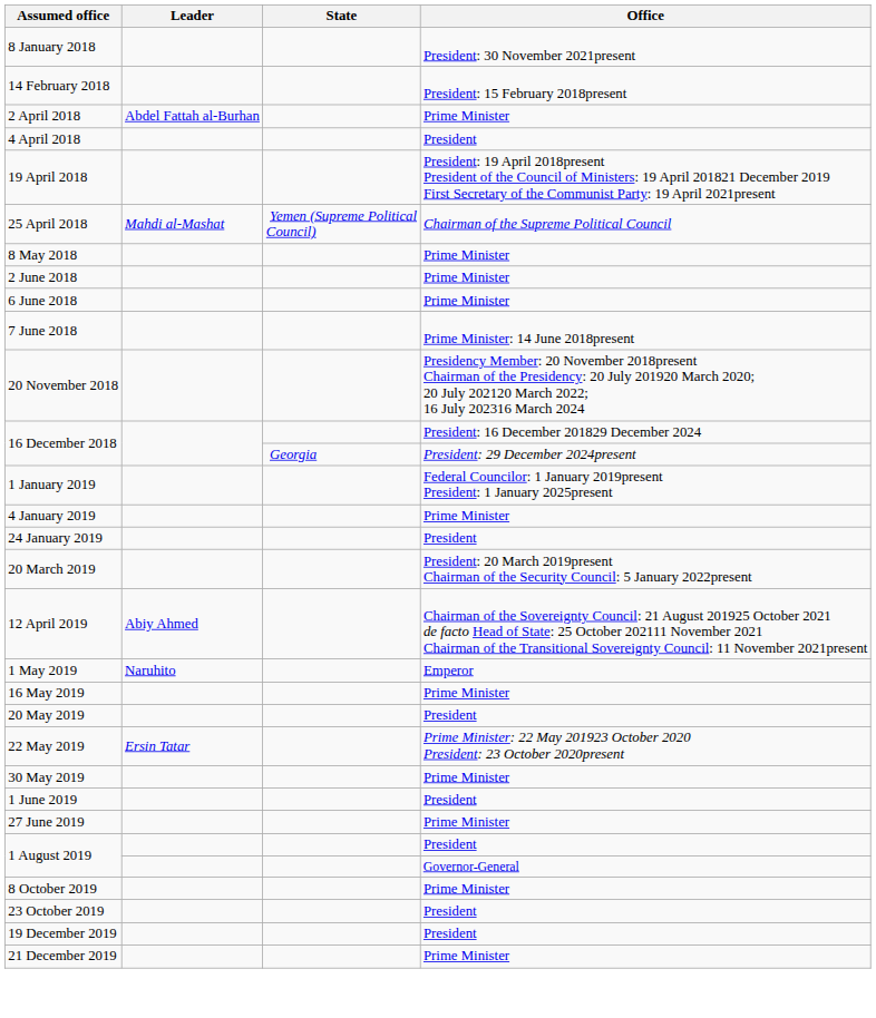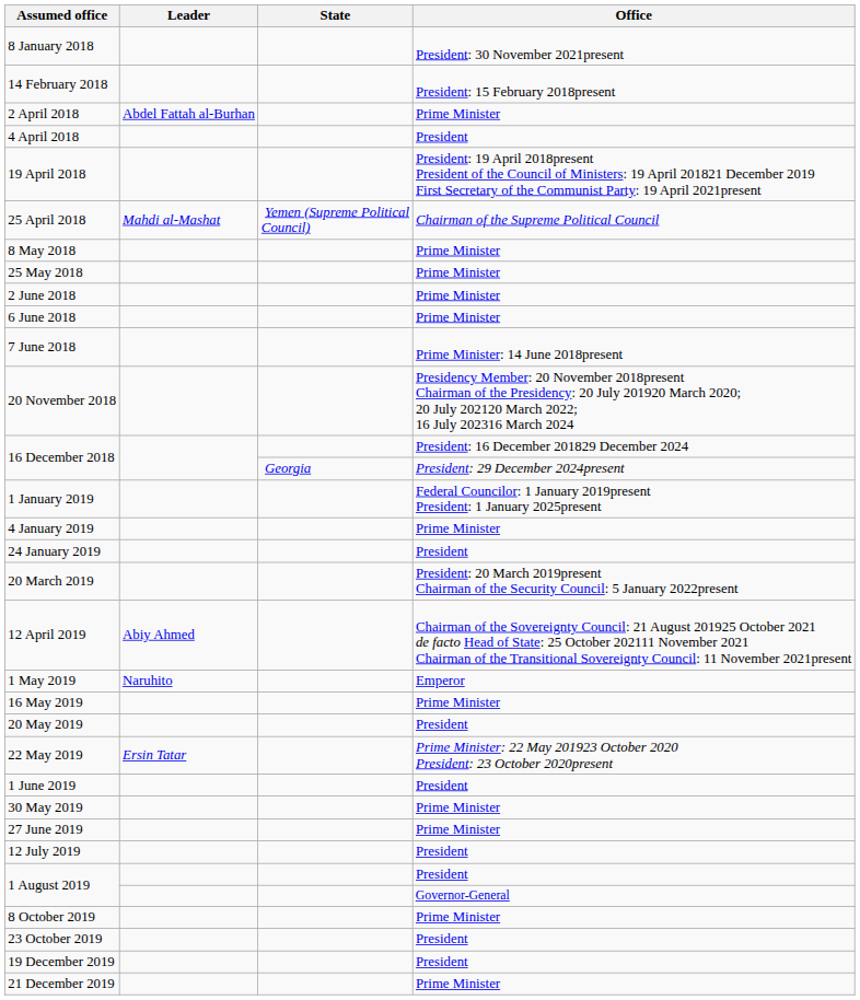 <table class="wikitable sortable">
 <tr>
 <th>Assumed office</th>
 <th>Leader</th>
 <th>State</th>
 <th class=unsortable>Office</th>
 </tr>
 <tr>
 <td>8 January 2018</td>
 <td></td>
 <td></td>
 <td><br><a href='#'>President</a>: 30 November 2021present</td>
 </tr>
 <tr>
 <td>14 February 2018</td>
 <td></td>
 <td></td>
 <td><br><a href='#'>President</a>: 15 February 2018present</td>
 </tr>
 <tr>
 <td>2 April 2018</td>
 <td data-sort-value=Burhan><a href='#'>Abdel Fattah al-Burhan</a></td>
 <td></td>
 <td><a href='#'>Prime Minister</a></td>
 </tr>
 <tr>
 <td>4 April 2018</td>
 <td></td>
 <td></td>
 <td><a href='#'>President</a></td>
 </tr>
 <tr>
 <td>19 April 2018</td>
 <td></td>
 <td></td>
 <td><a href='#'>President</a>: 19 April 2018present<br><a href='#'>President of the Council of Ministers</a>: 19 April 201821 December 2019<br><a href='#'>First Secretary of the Communist Party</a>: 19 April 2021present</td>
 </tr>
 <tr>
 <td>25 April 2018</td>
 <td data-sort-value=al-Mashat><em><a href='#'>Mahdi al-Mashat</a></em></td>
 <td> <em><a href='#'>Yemen (Supreme Political<br>Council)</a></em></td>
 <td><em><a href='#'>Chairman of the Supreme Political Council</a></em></td>
 </tr>
 <tr>
 <td>8 May 2018</td>
+<td></td>
+<td></td>
+<td><a href='#'>Prime Minister</a></td>
+</tr>
+<tr>
+<td>25 May 2018</td>
 <td></td>
 <td></td>
 <td><a href='#'>Prime Minister</a></td>
 </tr>
 <tr>
 <td>2 June 2018</td>
 <td></td>
 <td></td>
 <td><a href='#'>Prime Minister</a></td>
 </tr>
 <tr>
 <td>6 June 2018</td>
 <td></td>
 <td></td>
 <td><a href='#'>Prime Minister</a></td>
 </tr>
 <tr>
 <td>7 June 2018</td>
 <td></td>
 <td></td>
 <td><br><a href='#'>Prime Minister</a>: 14 June 2018present</td>
 </tr>
 <tr>
 <td>20 November 2018</td>
 <td></td>
 <td></td>
 <td><a href='#'>Presidency Member</a>: 20 November 2018present<br><a href='#'>Chairman of the Presidency</a>: 20 July 201920 March 2020;<br>20 July 202120 March 2022;<br>16 July 202316 March 2024</td>
 </tr>
 <tr>
 <td rowspan=2>16 December 2018</td>
 <td rowspan=2></td>
 <td></td>
 <td><a href='#'>President</a>: 16 December 201829 December 2024</td>
 </tr>
 <tr>
 <td><em> <a href='#'>Georgia</a></em></td>
 <td><em><a href='#'>President</a>: 29 December 2024present</em></td>
 </tr>
 <tr>
 <td>1 January 2019</td>
 <td></td>
 <td></td>
 <td><a href='#'>Federal Councilor</a>: 1 January 2019present<br><a href='#'>President</a>: 1 January 2025present</td>
 </tr>
 <tr>
 <td>4 January 2019</td>
 <td></td>
 <td></td>
 <td><a href='#'>Prime Minister</a></td>
 </tr>
 <tr>
 <td>24 January 2019</td>
 <td></td>
 <td></td>
 <td><a href='#'>President</a></td>
 </tr>
 <tr>
 <td>20 March 2019</td>
 <td></td>
 <td></td>
 <td><a href='#'>President</a>: 20 March 2019present<br><a href='#'>Chairman of the Security Council</a>: 5 January 2022present</td>
 </tr>
 <tr>
 <td>12 April 2019</td>
 <td><a href='#'>Abiy Ahmed</a></td>
 <td></td>
 <td><br><a href='#'>Chairman of the Sovereignty Council</a>: 21 August 201925 October 2021<br><em>de facto</em> <a href='#'>Head of State</a>: 25 October 202111 November 2021<br><a href='#'>Chairman of the Transitional Sovereignty Council</a>: 11 November 2021present</td>
 </tr>
 <tr>
 <td>1 May 2019</td>
 <td><a href='#'>Naruhito</a></td>
 <td></td>
 <td><a href='#'>Emperor</a></td>
 </tr>
 <tr>
 <td>16 May 2019</td>
 <td></td>
 <td></td>
 <td><a href='#'>Prime Minister</a></td>
 </tr>
 <tr>
 <td>20 May 2019</td>
 <td></td>
 <td></td>
 <td><a href='#'>President</a></td>
 </tr>
 <tr>
 <td>22 May 2019</td>
 <td data-sort-value=Tatar><em><a href='#'>Ersin Tatar</a></em></td>
 <td data-sort-value=Cyprus><em></em></td>
 <td><em><a href='#'>Prime Minister</a>: 22 May 201923 October 2020<br><a href='#'>President</a>: 23 October 2020present</em></td>
 </tr>
 <tr>
+<td>1 June 2019</td>
+<td></td>
+<td></td>
+<td><a href='#'>President</a></td>
+</tr>
+<tr>
 <td>30 May 2019</td>
 <td></td>
 <td></td>
 <td><a href='#'>Prime Minister</a></td>
 </tr>
 <tr>
-<td>1 June 2019</td>
-<td></td>
-<td></td>
-<td><a href='#'>President</a></td>
-</tr>
-<tr>
 <td>27 June 2019</td>
 <td></td>
 <td></td>
 <td><a href='#'>Prime Minister</a></td>
+</tr>
+<tr>
+<td>12 July 2019</td>
+<td></td>
+<td></td>
+<td><a href='#'>President</a></td>
 </tr>
 <tr>
 <td rowspan=2>1 August 2019</td>
 <td></td>
 <td></td>
 <td><a href='#'>President</a></td>
 </tr>
 <tr style=font-size:92%>
 <td></td>
 <td></td>
 <td><a href='#'>Governor-General</a></td>
 </tr>
 <tr>
 <td>8 October 2019</td>
 <td></td>
 <td></td>
 <td><a href='#'>Prime Minister</a></td>
 </tr>
 <tr>
 <td>23 October 2019</td>
 <td></td>
 <td></td>
 <td><a href='#'>President</a></td>
 </tr>
 <tr>
 <td>19 December 2019</td>
 <td></td>
 <td></td>
 <td><a href='#'>President</a></td>
 </tr>
 <tr>
 <td>21 December 2019</td>
 <td></td>
 <td></td>
 <td><a href='#'>Prime Minister</a></td>
 </tr>
 </table>
